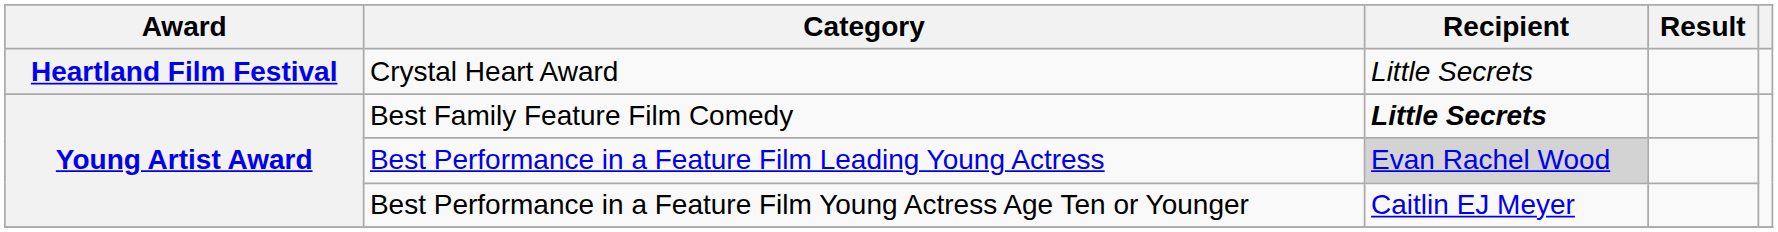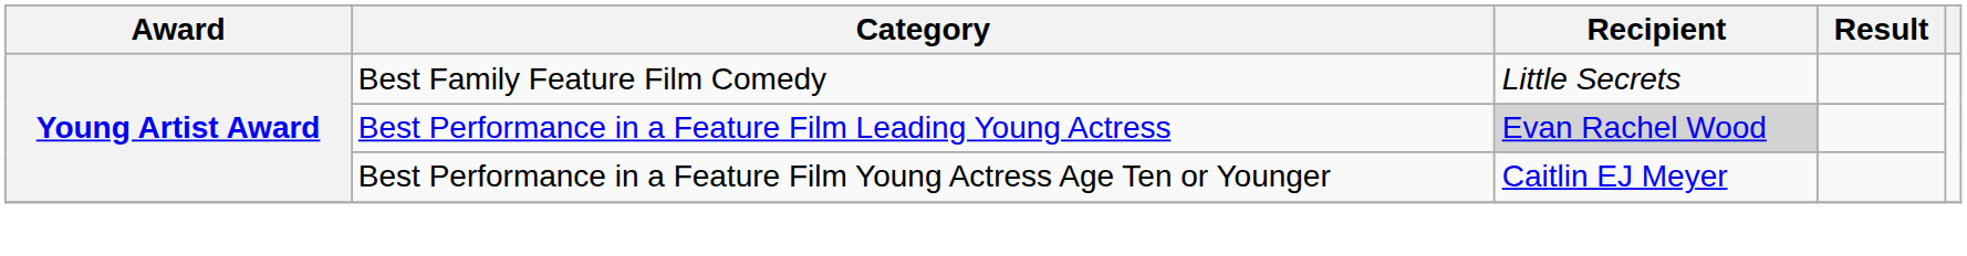 <table class="wikitable unsortable plainrowheaders" style="width:80%;">
 <tr>
 <th scope="col">Award</th>
 <th scope="col">Category</th>
 <th scope="col">Recipient</th>
 <th scope="col">Result</th>
 <th scope="col" class="unsortable"></th>
 </tr>
 <tr>
-<th scope="row"><a href='#'>Heartland Film Festival</a></th>
-<td>Crystal Heart Award</td>
-<td><em>Little Secrets</em> </td>
-<td></td>
-<td style="text-align:center;"></td>
-</tr>
-<tr>
 <th scope="row" rowspan="3"><a href='#'>Young Artist Award</a></th>
 <td>Best Family Feature Film  Comedy</td>
-<td><strong><em>Little Secrets</em></strong></td>
+<td><em>Little Secrets</em></td>
 <td></td>
 <td rowspan="3" style="text-align:center;"></td>
 </tr>
 <tr>
 <td><a href='#'>Best Performance in a Feature Film  Leading Young Actress</a></td>
 <td style="background: lightgrey;"><a href='#'>Evan Rachel Wood</a></td>
 <td></td>
 </tr>
 <tr>
 <td>Best Performance in a Feature Film  Young Actress Age Ten or Younger</td>
 <td><a href='#'>Caitlin EJ Meyer</a></td>
 <td></td>
 </tr>
 <tr>
 </tr>
 </table>
